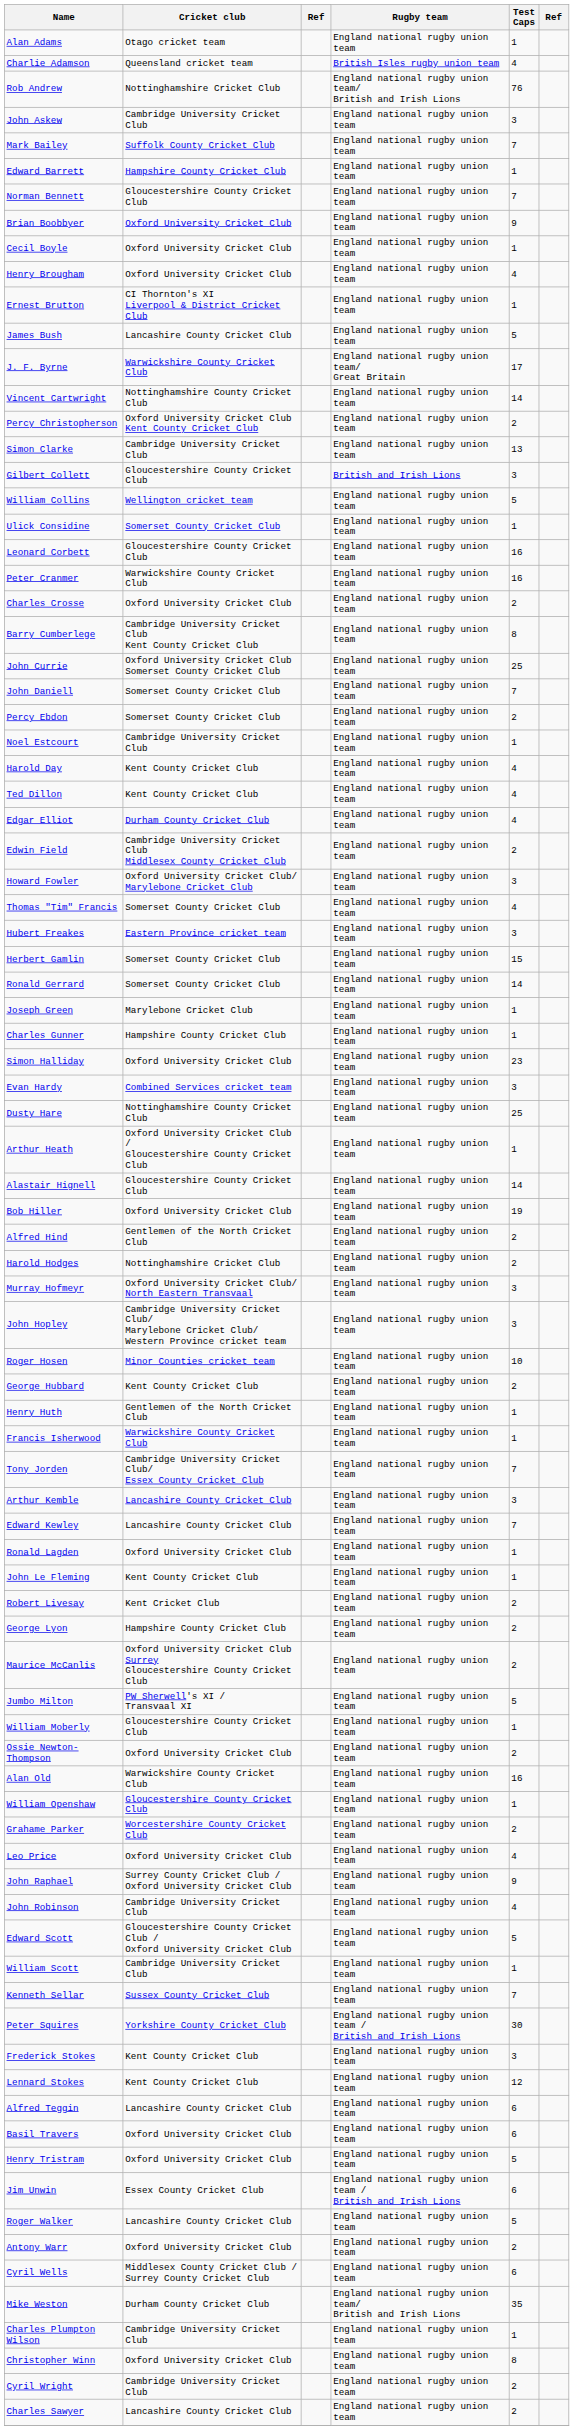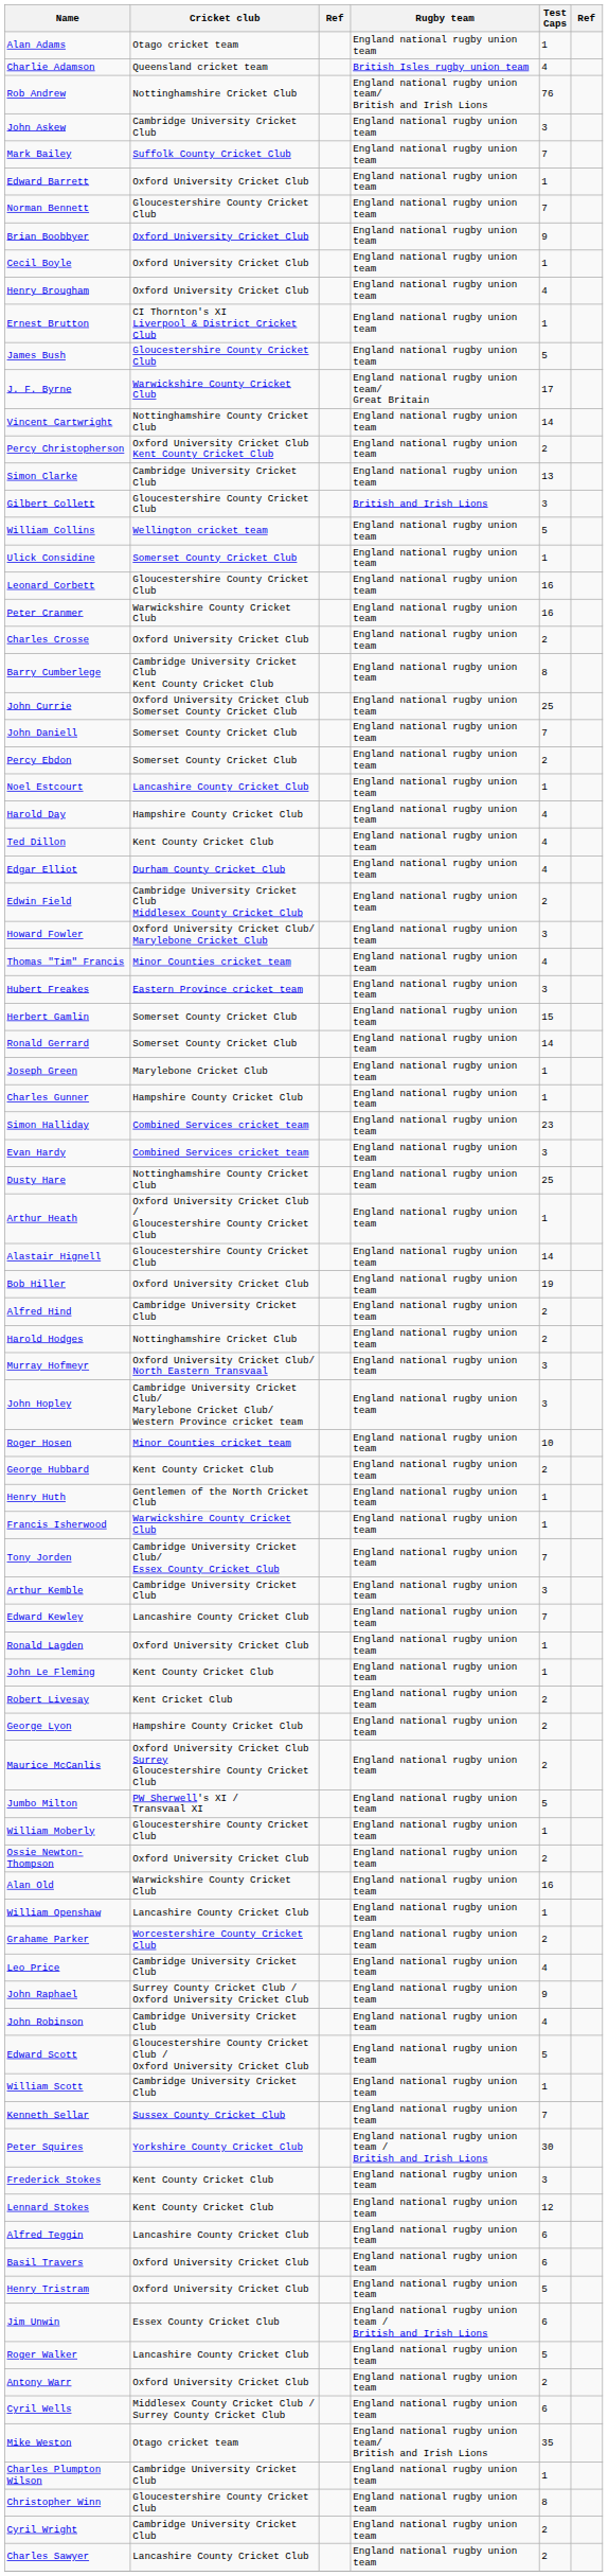 <table class=wikitable width=90%>
 <tr>
 <th width=20%>Name</th>
 <th width=30%>Cricket club</th>
 <th width=5%>Ref</th>
 <th width=30%>Rugby team</th>
 <th width=5%>Test Caps</th>
 <th width=5%>Ref</th>
 </tr>
 <tr>
 <td><a href='#'>Alan Adams</a></td>
 <td>Otago cricket team</td>
 <td></td>
 <td>England national rugby union team</td>
 <td>1</td>
 <td></td>
 </tr>
 <tr>
 <td><a href='#'>Charlie Adamson</a></td>
 <td>Queensland cricket team</td>
 <td></td>
 <td><a href='#'>British Isles rugby union team</a></td>
 <td>4</td>
 <td></td>
 </tr>
 <tr>
 <td><a href='#'>Rob Andrew</a></td>
 <td>Nottinghamshire Cricket Club</td>
 <td></td>
 <td>England national rugby union team/<br>British and Irish Lions</td>
 <td>76</td>
 <td></td>
 </tr>
 <tr>
 <td><a href='#'>John Askew</a></td>
 <td>Cambridge University Cricket Club</td>
 <td></td>
 <td>England national rugby union team</td>
 <td>3</td>
 <td></td>
 </tr>
 <tr>
 <td><a href='#'>Mark Bailey</a></td>
 <td><a href='#'>Suffolk County Cricket Club</a></td>
 <td></td>
 <td>England national rugby union team</td>
 <td>7</td>
 <td></td>
 </tr>
 <tr>
 <td><a href='#'>Edward Barrett</a></td>
-<td><a href='#'>Hampshire County Cricket Club</a></td>
+<td>Oxford University Cricket Club</td>
 <td></td>
 <td>England national rugby union team</td>
 <td>1</td>
 <td></td>
 </tr>
 <tr>
 <td><a href='#'>Norman Bennett</a></td>
 <td>Gloucestershire County Cricket Club</td>
 <td></td>
 <td>England national rugby union team</td>
 <td>7</td>
 <td></td>
 </tr>
 <tr>
 <td><a href='#'>Brian Boobbyer</a></td>
 <td><a href='#'>Oxford University Cricket Club</a></td>
 <td></td>
 <td>England national rugby union team</td>
 <td>9</td>
 <td></td>
 </tr>
 <tr>
 <td><a href='#'>Cecil Boyle</a></td>
 <td>Oxford University Cricket Club</td>
 <td></td>
 <td>England national rugby union team</td>
 <td>1</td>
 <td></td>
 </tr>
 <tr>
 <td><a href='#'>Henry Brougham</a></td>
 <td>Oxford University Cricket Club</td>
 <td></td>
 <td>England national rugby union team</td>
 <td>4</td>
 <td></td>
 </tr>
 <tr>
 <td><a href='#'>Ernest Brutton</a></td>
 <td>CI Thornton's XI<br> <a href='#'>Liverpool & District Cricket Club</a></td>
 <td></td>
 <td>England national rugby union team</td>
 <td>1</td>
 <td></td>
 </tr>
 <tr>
 <td><a href='#'>James Bush</a></td>
-<td>Lancashire County Cricket Club</td>
+<td><a href='#'>Gloucestershire County Cricket Club</a></td>
 <td></td>
 <td>England national rugby union team</td>
 <td>5</td>
 <td></td>
 </tr>
 <tr>
 <td><a href='#'>J. F. Byrne</a></td>
 <td><a href='#'>Warwickshire County Cricket Club</a></td>
 <td></td>
 <td>England national rugby union team/<br>Great Britain</td>
 <td>17</td>
 <td></td>
 </tr>
 <tr>
 <td><a href='#'>Vincent Cartwright</a></td>
 <td>Nottinghamshire County Cricket Club</td>
 <td></td>
 <td>England national rugby union team</td>
 <td>14</td>
 <td></td>
 </tr>
 <tr>
 <td><a href='#'>Percy Christopherson</a></td>
 <td>Oxford University Cricket Club <br><a href='#'>Kent County Cricket Club</a></td>
 <td></td>
 <td>England national rugby union team</td>
 <td>2</td>
 <td></td>
 </tr>
 <tr>
 <td><a href='#'>Simon Clarke</a></td>
 <td>Cambridge University Cricket Club</td>
 <td></td>
 <td>England national rugby union team</td>
 <td>13</td>
 <td></td>
 </tr>
 <tr>
 <td><a href='#'>Gilbert Collett</a></td>
 <td>Gloucestershire County Cricket Club</td>
 <td></td>
 <td><a href='#'>British and Irish Lions</a></td>
 <td>3</td>
 <td></td>
 </tr>
 <tr>
 <td><a href='#'>William Collins</a></td>
 <td><a href='#'>Wellington cricket team</a></td>
 <td></td>
 <td>England national rugby union team</td>
 <td>5</td>
 <td></td>
 </tr>
 <tr>
 <td><a href='#'>Ulick Considine</a></td>
 <td><a href='#'>Somerset County Cricket Club</a></td>
 <td></td>
 <td>England national rugby union team</td>
 <td>1</td>
 <td></td>
 </tr>
 <tr>
 <td><a href='#'>Leonard Corbett</a></td>
 <td>Gloucestershire County Cricket Club</td>
 <td></td>
 <td>England national rugby union team</td>
 <td>16</td>
 <td></td>
 </tr>
 <tr>
 <td><a href='#'>Peter Cranmer</a></td>
 <td>Warwickshire County Cricket Club</td>
 <td></td>
 <td>England national rugby union team</td>
 <td>16</td>
 <td></td>
 </tr>
 <tr>
 <td><a href='#'>Charles Crosse</a></td>
 <td>Oxford University Cricket Club</td>
 <td></td>
 <td>England national rugby union team</td>
 <td>2</td>
 <td></td>
 </tr>
 <tr>
 <td><a href='#'>Barry Cumberlege</a></td>
 <td>Cambridge University Cricket Club<br>Kent County Cricket Club</td>
 <td></td>
 <td>England national rugby union team</td>
 <td>8</td>
 <td></td>
 </tr>
 <tr>
 <td><a href='#'>John Currie</a></td>
 <td>Oxford University Cricket Club<br> Somerset County Cricket Club</td>
 <td></td>
 <td>England national rugby union team</td>
 <td>25</td>
 <td></td>
 </tr>
 <tr>
 <td><a href='#'>John Daniell</a></td>
 <td>Somerset County Cricket Club</td>
 <td></td>
 <td>England national rugby union team</td>
 <td>7</td>
 <td></td>
 </tr>
 <tr>
 <td><a href='#'>Percy Ebdon</a></td>
 <td>Somerset County Cricket Club</td>
 <td></td>
 <td>England national rugby union team</td>
 <td>2</td>
 <td></td>
 </tr>
 <tr>
 <td><a href='#'>Noel Estcourt</a></td>
-<td>Cambridge University Cricket Club</td>
+<td><a href='#'>Lancashire County Cricket Club</a></td>
 <td></td>
 <td>England national rugby union team</td>
 <td>1</td>
 <td></td>
 </tr>
 <tr>
 <td><a href='#'>Harold Day</a></td>
-<td>Kent County Cricket Club</td>
+<td>Hampshire County Cricket Club</td>
 <td></td>
 <td>England national rugby union team</td>
 <td>4</td>
 <td></td>
 </tr>
 <tr>
 <td><a href='#'>Ted Dillon</a></td>
 <td>Kent County Cricket Club</td>
 <td></td>
 <td>England national rugby union team</td>
 <td>4</td>
 <td></td>
 </tr>
 <tr>
 <td><a href='#'>Edgar Elliot</a></td>
 <td><a href='#'>Durham County Cricket Club</a></td>
 <td></td>
 <td>England national rugby union team</td>
 <td>4</td>
 <td></td>
 </tr>
 <tr>
 <td><a href='#'>Edwin Field</a></td>
 <td>Cambridge University Cricket Club <br><a href='#'>Middlesex County Cricket Club</a></td>
 <td></td>
 <td>England national rugby union team</td>
 <td>2</td>
 <td></td>
 </tr>
 <tr>
 <td><a href='#'>Howard Fowler</a></td>
 <td>Oxford University Cricket Club/<br><a href='#'>Marylebone Cricket Club</a></td>
 <td></td>
 <td>England national rugby union team</td>
 <td>3</td>
 <td></td>
 </tr>
 <tr>
 <td><a href='#'>Thomas "Tim" Francis</a></td>
-<td>Somerset County Cricket Club</td>
+<td><a href='#'>Minor Counties cricket team</a></td>
 <td></td>
 <td>England national rugby union team</td>
 <td>4</td>
 <td></td>
 </tr>
 <tr>
 <td><a href='#'>Hubert Freakes</a></td>
 <td><a href='#'>Eastern Province cricket team</a></td>
 <td></td>
 <td>England national rugby union team</td>
 <td>3</td>
 <td></td>
 </tr>
 <tr>
 <td><a href='#'>Herbert Gamlin</a></td>
 <td>Somerset County Cricket Club</td>
 <td></td>
 <td>England national rugby union team</td>
 <td>15</td>
 <td></td>
 </tr>
 <tr>
 <td><a href='#'>Ronald Gerrard</a></td>
 <td>Somerset County Cricket Club</td>
 <td></td>
 <td>England national rugby union team</td>
 <td>14</td>
 <td></td>
 </tr>
 <tr>
 <td><a href='#'>Joseph Green</a></td>
 <td>Marylebone Cricket Club</td>
 <td></td>
 <td>England national rugby union team</td>
 <td>1</td>
 <td></td>
 </tr>
 <tr>
 <td><a href='#'>Charles Gunner</a></td>
 <td>Hampshire County Cricket Club</td>
 <td></td>
 <td>England national rugby union team</td>
 <td>1</td>
 <td></td>
 </tr>
 <tr>
 <td><a href='#'>Simon Halliday</a></td>
-<td>Oxford University Cricket Club</td>
+<td><a href='#'>Combined Services cricket team</a></td>
 <td></td>
 <td>England national rugby union team</td>
 <td>23</td>
 <td></td>
 </tr>
 <tr>
 <td><a href='#'>Evan Hardy</a></td>
 <td><a href='#'>Combined Services cricket team</a></td>
 <td></td>
 <td>England national rugby union team</td>
 <td>3</td>
 <td></td>
 </tr>
 <tr>
 <td><a href='#'>Dusty Hare</a></td>
 <td>Nottinghamshire County Cricket Club</td>
 <td></td>
 <td>England national rugby union team</td>
 <td>25</td>
 <td></td>
 </tr>
 <tr>
 <td><a href='#'>Arthur Heath</a></td>
 <td>Oxford University Cricket Club /<br>Gloucestershire County Cricket Club</td>
 <td></td>
 <td>England national rugby union team</td>
 <td>1</td>
 <td></td>
 </tr>
 <tr>
 <td><a href='#'>Alastair Hignell</a></td>
 <td>Gloucestershire County Cricket Club</td>
 <td></td>
 <td>England national rugby union team</td>
 <td>14</td>
 <td></td>
 </tr>
 <tr>
 <td><a href='#'>Bob Hiller</a></td>
 <td>Oxford University Cricket Club</td>
 <td></td>
 <td>England national rugby union team</td>
 <td>19</td>
 <td></td>
 </tr>
 <tr>
 <td><a href='#'>Alfred Hind</a></td>
-<td>Gentlemen of the North Cricket Club</td>
+<td>Cambridge University Cricket Club</td>
 <td></td>
 <td>England national rugby union team</td>
 <td>2</td>
 <td></td>
 </tr>
 <tr>
 <td><a href='#'>Harold Hodges</a></td>
 <td>Nottinghamshire Cricket Club</td>
 <td></td>
 <td>England national rugby union team</td>
 <td>2</td>
 <td></td>
 </tr>
 <tr>
 <td><a href='#'>Murray Hofmeyr</a></td>
 <td>Oxford University Cricket Club/<br><a href='#'>North Eastern Transvaal</a></td>
 <td></td>
 <td>England national rugby union team</td>
 <td>3</td>
 <td></td>
 </tr>
 <tr>
 <td><a href='#'>John Hopley</a></td>
 <td>Cambridge University Cricket Club/<br>Marylebone Cricket Club/<br>Western Province cricket team</td>
 <td></td>
 <td>England national rugby union team</td>
 <td>3</td>
 <td></td>
 </tr>
 <tr>
 <td><a href='#'>Roger Hosen</a></td>
 <td><a href='#'>Minor Counties cricket team</a></td>
 <td></td>
 <td>England national rugby union team</td>
 <td>10</td>
 <td></td>
 </tr>
 <tr>
 <td><a href='#'>George Hubbard</a></td>
 <td>Kent County Cricket Club</td>
 <td></td>
 <td>England national rugby union team</td>
 <td>2</td>
 <td></td>
 </tr>
 <tr>
 <td><a href='#'>Henry Huth</a></td>
 <td>Gentlemen of the North Cricket Club</td>
 <td></td>
 <td>England national rugby union team</td>
 <td>1</td>
 <td></td>
 </tr>
 <tr>
 <td><a href='#'>Francis Isherwood</a></td>
 <td><a href='#'>Warwickshire County Cricket Club</a></td>
 <td></td>
 <td>England national rugby union team</td>
 <td>1</td>
 <td></td>
 </tr>
 <tr>
 <td><a href='#'>Tony Jorden</a></td>
 <td>Cambridge University Cricket Club/<br><a href='#'>Essex County Cricket Club</a></td>
 <td></td>
 <td>England national rugby union team</td>
 <td>7</td>
 <td></td>
 </tr>
 <tr>
 <td><a href='#'>Arthur Kemble</a></td>
-<td><a href='#'>Lancashire County Cricket Club</a></td>
+<td>Cambridge University Cricket Club</td>
 <td></td>
 <td>England national rugby union team</td>
 <td>3</td>
 <td></td>
 </tr>
 <tr>
 <td><a href='#'>Edward Kewley</a></td>
 <td>Lancashire County Cricket Club</td>
 <td></td>
 <td>England national rugby union team</td>
 <td>7</td>
 <td></td>
 </tr>
 <tr>
 <td><a href='#'>Ronald Lagden</a></td>
 <td>Oxford University Cricket Club</td>
 <td></td>
 <td>England national rugby union team</td>
 <td>1</td>
 <td></td>
 </tr>
 <tr>
 <td><a href='#'>John Le Fleming</a></td>
 <td>Kent County Cricket Club</td>
 <td></td>
 <td>England national rugby union team</td>
 <td>1</td>
 <td></td>
 </tr>
 <tr>
 <td><a href='#'>Robert Livesay</a></td>
 <td>Kent Cricket Club</td>
 <td></td>
 <td>England national rugby union team</td>
 <td>2</td>
 <td></td>
 </tr>
 <tr>
 <td><a href='#'>George Lyon</a></td>
 <td>Hampshire County Cricket Club</td>
 <td></td>
 <td>England national rugby union team</td>
 <td>2</td>
 <td></td>
 </tr>
 <tr>
 <td><a href='#'>Maurice McCanlis</a></td>
 <td>Oxford University Cricket Club<br><a href='#'>Surrey</a><br>Gloucestershire County Cricket Club</td>
 <td></td>
 <td>England national rugby union team</td>
 <td>2</td>
 <td></td>
 </tr>
 <tr>
 <td><a href='#'>Jumbo Milton</a></td>
 <td><a href='#'>PW Sherwell</a>'s XI /  <br>Transvaal XI</td>
 <td></td>
 <td>England national rugby union team</td>
 <td>5</td>
 <td></td>
 </tr>
 <tr>
 <td><a href='#'>William Moberly</a></td>
 <td>Gloucestershire County Cricket Club</td>
 <td></td>
 <td>England national rugby union team</td>
 <td>1</td>
 <td></td>
 </tr>
 <tr>
 <td><a href='#'>Ossie Newton-Thompson</a></td>
 <td>Oxford University Cricket Club</td>
 <td></td>
 <td>England national rugby union team</td>
 <td>2</td>
 <td></td>
 </tr>
 <tr>
 <td><a href='#'>Alan Old</a></td>
 <td>Warwickshire County Cricket Club</td>
 <td></td>
 <td>England national rugby union team</td>
 <td>16</td>
 <td></td>
 </tr>
 <tr>
 <td><a href='#'>William Openshaw</a></td>
-<td><a href='#'>Gloucestershire County Cricket Club</a></td>
+<td>Lancashire County Cricket Club</td>
 <td></td>
 <td>England national rugby union team</td>
 <td>1</td>
 <td></td>
 </tr>
 <tr>
 <td><a href='#'>Grahame Parker</a></td>
 <td><a href='#'>Worcestershire County Cricket Club</a></td>
 <td></td>
 <td>England national rugby union team</td>
 <td>2</td>
 <td></td>
 </tr>
 <tr>
 <td><a href='#'>Leo Price</a></td>
-<td>Oxford University Cricket Club</td>
+<td>Cambridge University Cricket Club</td>
 <td></td>
 <td>England national rugby union team</td>
 <td>4</td>
 <td></td>
 </tr>
 <tr>
 <td><a href='#'>John Raphael</a></td>
 <td>Surrey County Cricket Club / <br>Oxford University Cricket Club</td>
 <td></td>
 <td>England national rugby union team</td>
 <td>9</td>
 <td></td>
 </tr>
 <tr>
 <td><a href='#'>John Robinson</a></td>
 <td>Cambridge University Cricket Club</td>
 <td></td>
 <td>England national rugby union team</td>
 <td>4</td>
 <td></td>
 </tr>
 <tr>
 <td><a href='#'>Edward Scott</a></td>
 <td>Gloucestershire County Cricket Club / <br>Oxford University Cricket Club</td>
 <td></td>
 <td>England national rugby union team</td>
 <td>5</td>
 <td></td>
 </tr>
 <tr>
 <td><a href='#'>William Scott</a></td>
 <td>Cambridge University Cricket Club</td>
 <td></td>
 <td>England national rugby union team</td>
 <td>1</td>
 <td></td>
 </tr>
 <tr>
 <td><a href='#'>Kenneth Sellar</a></td>
 <td><a href='#'>Sussex County Cricket Club</a></td>
 <td></td>
 <td>England national rugby union team</td>
 <td>7</td>
 <td></td>
 </tr>
 <tr>
 <td><a href='#'>Peter Squires</a></td>
 <td><a href='#'>Yorkshire County Cricket Club</a></td>
 <td></td>
 <td>England national rugby union team / <br><a href='#'>British and Irish Lions</a></td>
 <td>30</td>
 <td></td>
 </tr>
 <tr>
 <td><a href='#'>Frederick Stokes</a></td>
 <td>Kent County Cricket Club</td>
 <td></td>
 <td>England national rugby union team</td>
 <td>3</td>
 <td></td>
 </tr>
 <tr>
 <td><a href='#'>Lennard Stokes</a></td>
 <td>Kent County Cricket Club</td>
 <td></td>
 <td>England national rugby union team</td>
 <td>12</td>
 <td></td>
 </tr>
 <tr>
 <td><a href='#'>Alfred Teggin</a></td>
 <td>Lancashire County Cricket Club</td>
 <td></td>
 <td>England national rugby union team</td>
 <td>6</td>
 <td></td>
 </tr>
 <tr>
 <td><a href='#'>Basil Travers</a></td>
 <td>Oxford University Cricket Club</td>
 <td></td>
 <td>England national rugby union team</td>
 <td>6</td>
 <td></td>
 </tr>
 <tr>
 <td><a href='#'>Henry Tristram</a></td>
 <td>Oxford University Cricket Club</td>
 <td></td>
 <td>England national rugby union team</td>
 <td>5</td>
 <td></td>
 </tr>
 <tr>
 <td><a href='#'>Jim Unwin</a></td>
 <td>Essex County Cricket Club</td>
 <td></td>
 <td>England national rugby union team / <br><a href='#'>British and Irish Lions</a></td>
 <td>6</td>
 <td></td>
 </tr>
 <tr>
 <td><a href='#'>Roger Walker</a></td>
 <td>Lancashire County Cricket Club</td>
 <td></td>
 <td>England national rugby union team</td>
 <td>5</td>
 <td></td>
 </tr>
 <tr>
 <td><a href='#'>Antony Warr</a></td>
 <td>Oxford University Cricket Club</td>
 <td></td>
 <td>England national rugby union team</td>
 <td>2</td>
 <td></td>
 </tr>
 <tr>
 <td><a href='#'>Cyril Wells</a></td>
 <td>Middlesex County Cricket Club / <br>Surrey County Cricket Club</td>
 <td></td>
 <td>England national rugby union team</td>
 <td>6</td>
 <td></td>
 </tr>
 <tr>
 <td><a href='#'>Mike Weston</a></td>
-<td>Durham County Cricket Club</td>
+<td>Otago cricket team</td>
 <td></td>
 <td>England national rugby union team/<br>British and Irish Lions</td>
 <td>35</td>
 <td></td>
 </tr>
 <tr>
 <td><a href='#'>Charles Plumpton Wilson</a></td>
 <td>Cambridge University Cricket Club</td>
 <td></td>
 <td>England national rugby union team</td>
 <td>1</td>
 <td></td>
 </tr>
 <tr>
 <td><a href='#'>Christopher Winn</a></td>
-<td>Oxford University Cricket Club</td>
+<td>Gloucestershire County Cricket Club</td>
 <td></td>
 <td>England national rugby union team</td>
 <td>8</td>
 <td></td>
 </tr>
 <tr>
 <td><a href='#'>Cyril Wright</a></td>
 <td>Cambridge University Cricket Club</td>
 <td></td>
 <td>England national rugby union team</td>
 <td>2</td>
 <td></td>
 </tr>
 <tr>
 <td><a href='#'>Charles Sawyer</a></td>
 <td>Lancashire County Cricket Club</td>
 <td></td>
 <td>England national rugby union team</td>
 <td>2</td>
 <td></td>
 </tr>
 <tr>
 </tr>
 </table>
